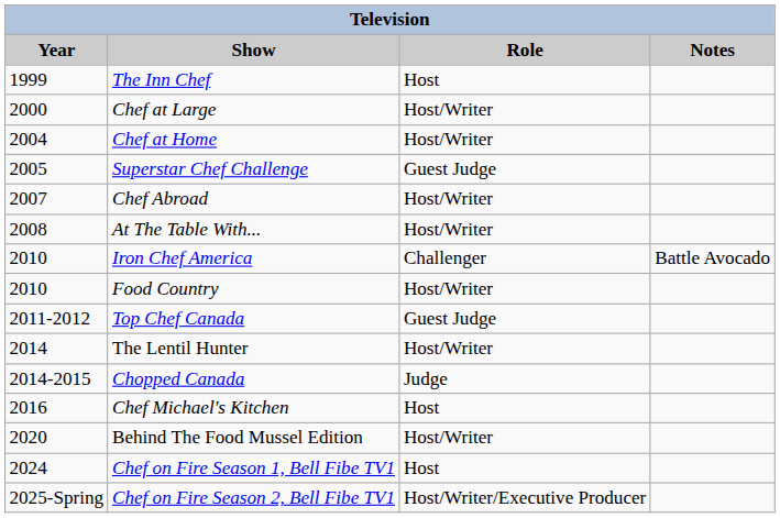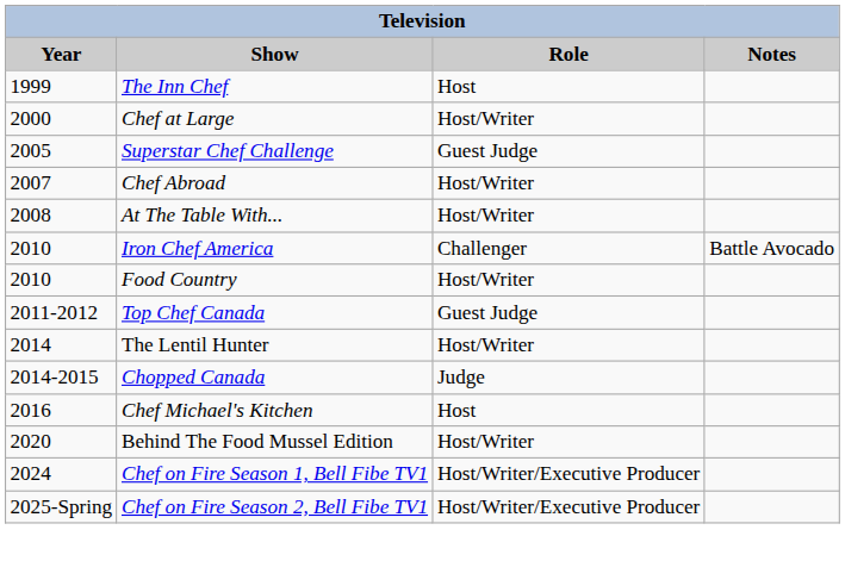 <table class="wikitable" " border="2" cellpadding="4" background: #f9f9f9;>
 <tr align="center">
 <th colspan=4 style="background:#B0C4DE;">Television</th>
 </tr>
 <tr align="center">
 <th style="background: #CCCCCC;">Year</th>
 <th style="background: #CCCCCC;">Show</th>
 <th style="background: #CCCCCC;">Role</th>
 <th style="background: #CCCCCC;">Notes</th>
 </tr>
 <tr>
 <td>1999</td>
 <td><em><a href='#'>The Inn Chef</a></em></td>
 <td>Host</td>
 <td></td>
 </tr>
 <tr>
 <td>2000</td>
 <td><em>Chef at Large</em></td>
-<td>Host/Writer</td>
-<td></td>
-</tr>
-<tr>
-<td>2004</td>
-<td><em><a href='#'>Chef at Home</a></em></td>
 <td>Host/Writer</td>
 <td></td>
 </tr>
 <tr>
 <td>2005</td>
 <td><em><a href='#'>Superstar Chef Challenge</a></em></td>
 <td>Guest Judge</td>
 <td></td>
 </tr>
 <tr>
 <td>2007</td>
 <td><em>Chef Abroad</em></td>
 <td>Host/Writer</td>
 <td></td>
 </tr>
 <tr>
 <td>2008</td>
 <td><em>At The Table With...</em></td>
 <td>Host/Writer</td>
 <td></td>
 </tr>
 <tr>
 <td>2010</td>
 <td><em><a href='#'>Iron Chef America</a></em></td>
 <td>Challenger</td>
 <td>Battle Avocado</td>
 </tr>
 <tr>
 <td>2010</td>
 <td><em>Food Country</em></td>
 <td>Host/Writer</td>
 <td></td>
 </tr>
 <tr>
 <td>2011-2012</td>
 <td><em><a href='#'>Top Chef Canada</a></em></td>
 <td>Guest Judge</td>
 <td></td>
 </tr>
 <tr>
 <td>2014</td>
 <td>The Lentil Hunter</td>
 <td>Host/Writer</td>
 <td></td>
 </tr>
 <tr>
 <td>2014-2015</td>
 <td><em><a href='#'>Chopped Canada</a></em></td>
 <td>Judge</td>
 <td></td>
 </tr>
 <tr>
 <td>2016</td>
 <td><em>Chef Michael's Kitchen</em></td>
 <td>Host</td>
 <td></td>
 </tr>
 <tr>
 <td>2020</td>
 <td>Behind The Food Mussel Edition</td>
 <td>Host/Writer</td>
 <td></td>
 </tr>
 <tr>
 <td>2024</td>
 <td><em><a href='#'>Chef on Fire Season 1, Bell Fibe TV1</a></em></td>
-<td>Host</td>
+<td>Host/Writer/Executive Producer</td>
 <td></td>
 </tr>
 <tr>
 <td>2025-Spring</td>
 <td><em><a href='#'>Chef on Fire Season 2, Bell Fibe TV1</a></em></td>
 <td>Host/Writer/Executive Producer</td>
 </tr>
 </table>
